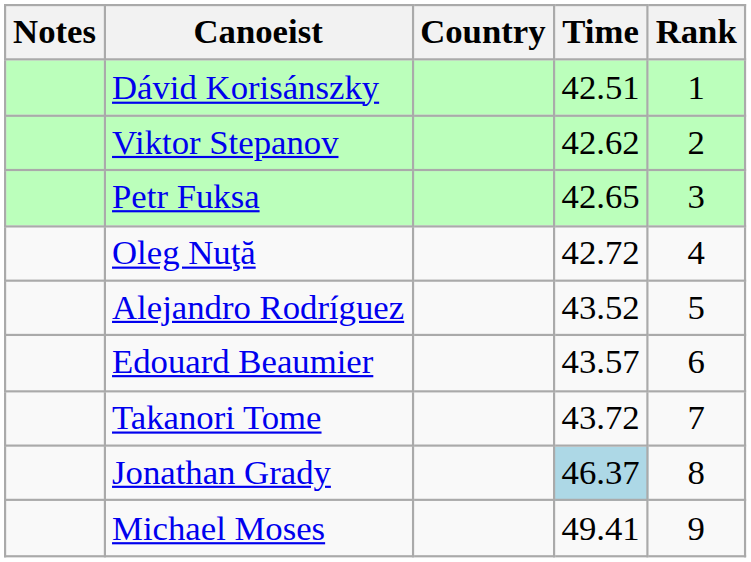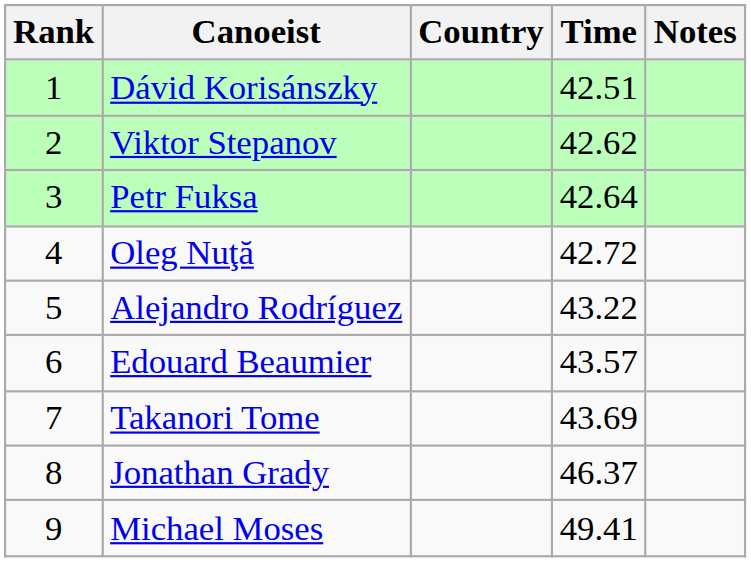 <table class="wikitable" style="text-align:center">
 <tr>
-<th>Notes</th>
+<th>Rank</th>
 <th>Canoeist</th>
 <th>Country</th>
 <th>Time</th>
-<th>Rank</th>
+<th>Notes</th>
 </tr>
 <tr bgcolor=bbffbb>
-<td></td>
+<td>1</td>
 <td align="left"><a href='#'>Dávid Korisánszky</a></td>
 <td align="left"></td>
 <td>42.51</td>
-<td>1</td>
+<td></td>
 </tr>
 <tr bgcolor=bbffbb>
-<td></td>
+<td>2</td>
 <td align="left"><a href='#'>Viktor Stepanov</a></td>
 <td align="left"></td>
 <td>42.62</td>
-<td>2</td>
+<td></td>
 </tr>
 <tr bgcolor=bbffbb>
-<td></td>
+<td>3</td>
 <td align="left"><a href='#'>Petr Fuksa</a></td>
 <td align="left"></td>
-<td>42.65</td>
-<td>3</td>
+<td>42.64</td>
+<td></td>
 </tr>
 <tr>
-<td></td>
+<td>4</td>
 <td align="left"><a href='#'>Oleg Nuţă</a></td>
 <td align="left"></td>
 <td>42.72</td>
-<td>4</td>
+<td></td>
 </tr>
 <tr>
-<td></td>
+<td>5</td>
 <td align="left"><a href='#'>Alejandro Rodríguez</a></td>
 <td align="left"></td>
-<td>43.52</td>
-<td>5</td>
+<td>43.22</td>
+<td></td>
 </tr>
 <tr>
-<td></td>
+<td>6</td>
 <td align="left"><a href='#'>Edouard Beaumier</a></td>
 <td align="left"></td>
 <td>43.57</td>
-<td>6</td>
+<td></td>
 </tr>
 <tr>
-<td></td>
+<td>7</td>
 <td align="left"><a href='#'>Takanori Tome</a></td>
 <td align="left"></td>
-<td>43.72</td>
-<td>7</td>
+<td>43.69</td>
+<td></td>
 </tr>
 <tr>
-<td></td>
+<td>8</td>
 <td align="left"><a href='#'>Jonathan Grady</a></td>
 <td align="left"></td>
-<td style="background: lightblue;">46.37</td>
-<td>8</td>
+<td>46.37</td>
+<td></td>
 </tr>
 <tr>
-<td></td>
+<td>9</td>
 <td align="left"><a href='#'>Michael Moses</a></td>
 <td align="left"></td>
 <td>49.41</td>
-<td>9</td>
+<td></td>
 </tr>
 </table>
